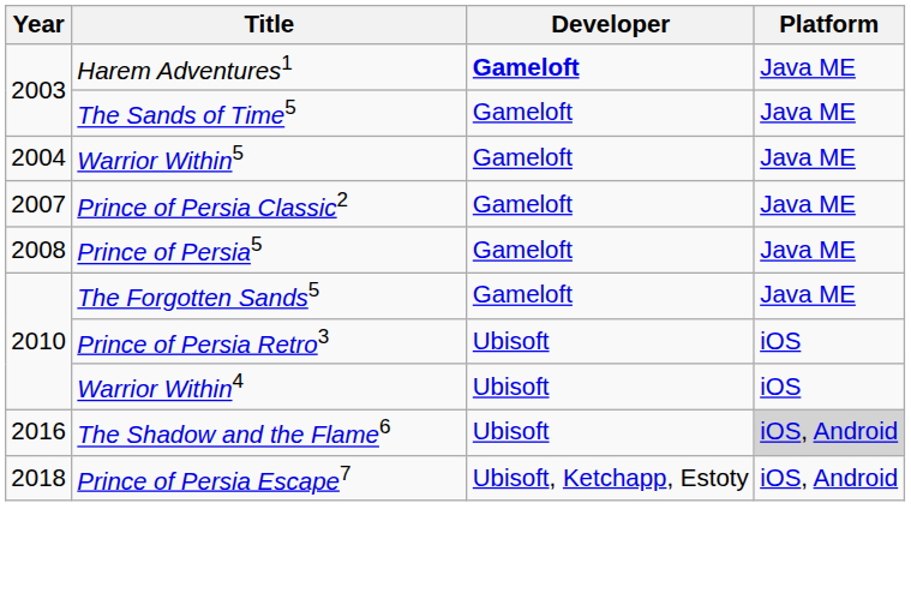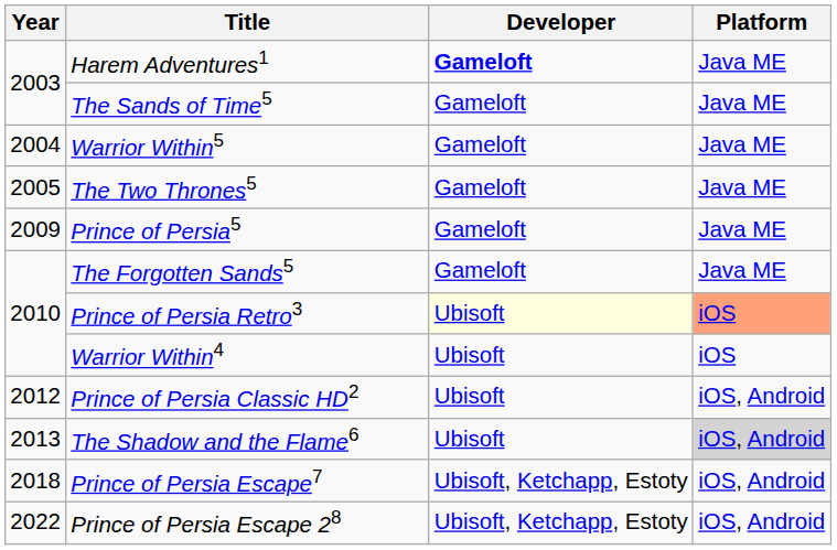 <table class="wikitable sortable">
 <tr>
 <th>Year</th>
 <th width="250px">Title</th>
 <th>Developer</th>
 <th>Platform</th>
 </tr>
 <tr>
 <td align="center" rowspan="2">2003</td>
 <td><em>Harem Adventures</em><sup>1</sup></td>
 <td><strong><a href='#'>Gameloft</a></strong></td>
 <td><a href='#'>Java ME</a></td>
 </tr>
 <tr>
 <td><em><a href='#'>The Sands of Time</a></em><sup>5</sup></td>
 <td><a href='#'>Gameloft</a></td>
 <td><a href='#'>Java ME</a></td>
 </tr>
 <tr>
 <td align="center">2004</td>
 <td><em><a href='#'>Warrior Within</a></em><sup>5</sup></td>
 <td><a href='#'>Gameloft</a></td>
 <td><a href='#'>Java ME</a></td>
 </tr>
 <tr>
-<td align="center">2007</td>
-<td><em><a href='#'>Prince of Persia Classic</a></em><sup>2</sup></td>
+<td align="center">2005</td>
+<td><em><a href='#'>The Two Thrones</a></em><sup>5</sup></td>
 <td><a href='#'>Gameloft</a></td>
 <td><a href='#'>Java ME</a></td>
 </tr>
 <tr>
-<td align="center">2008</td>
+<td align="center">2009</td>
 <td><em><a href='#'>Prince of Persia</a></em><sup>5</sup></td>
 <td><a href='#'>Gameloft</a></td>
 <td><a href='#'>Java ME</a></td>
 </tr>
 <tr>
 <td align="center" rowspan="3">2010</td>
 <td><em><a href='#'>The Forgotten Sands</a></em><sup>5</sup></td>
 <td><a href='#'>Gameloft</a></td>
 <td><a href='#'>Java ME</a></td>
 </tr>
 <tr>
 <td><em><a href='#'>Prince of Persia Retro</a></em><sup>3</sup></td>
-<td><a href='#'>Ubisoft</a></td>
-<td><a href='#'>iOS</a></td>
+<td style="background: lightyellow;"><a href='#'>Ubisoft</a></td>
+<td style="background: lightsalmon;"><a href='#'>iOS</a></td>
 </tr>
 <tr>
 <td><em><a href='#'>Warrior Within</a></em><sup>4</sup></td>
 <td><a href='#'>Ubisoft</a></td>
 <td><a href='#'>iOS</a></td>
 </tr>
 <tr>
-<td align="center">2016</td>
+<td align="center">2012</td>
+<td><em><a href='#'>Prince of Persia Classic HD</a></em><sup>2</sup></td>
+<td><a href='#'>Ubisoft</a></td>
+<td><a href='#'>iOS</a>, <a href='#'>Android</a></td>
+</tr>
+<tr>
+<td align="center">2013</td>
 <td><em><a href='#'>The Shadow and the Flame</a></em><sup>6</sup></td>
 <td><a href='#'>Ubisoft</a></td>
 <td style="background: lightgrey;"><a href='#'>iOS</a>, <a href='#'>Android</a></td>
 </tr>
 <tr>
 <td align="center">2018</td>
 <td><em><a href='#'>Prince of Persia Escape</a></em><sup>7</sup></td>
 <td><a href='#'>Ubisoft</a>, <a href='#'>Ketchapp</a>, Estoty</td>
 <td><a href='#'>iOS</a>, <a href='#'>Android</a></td>
 </tr>
+<tr>
+<td align="center">2022</td>
+<td><em>Prince of Persia Escape 2</em><sup>8</sup></td>
+<td><a href='#'>Ubisoft</a>, <a href='#'>Ketchapp</a>, Estoty</td>
+<td><a href='#'>iOS</a>, <a href='#'>Android</a></td>
+</tr>
 </table>
